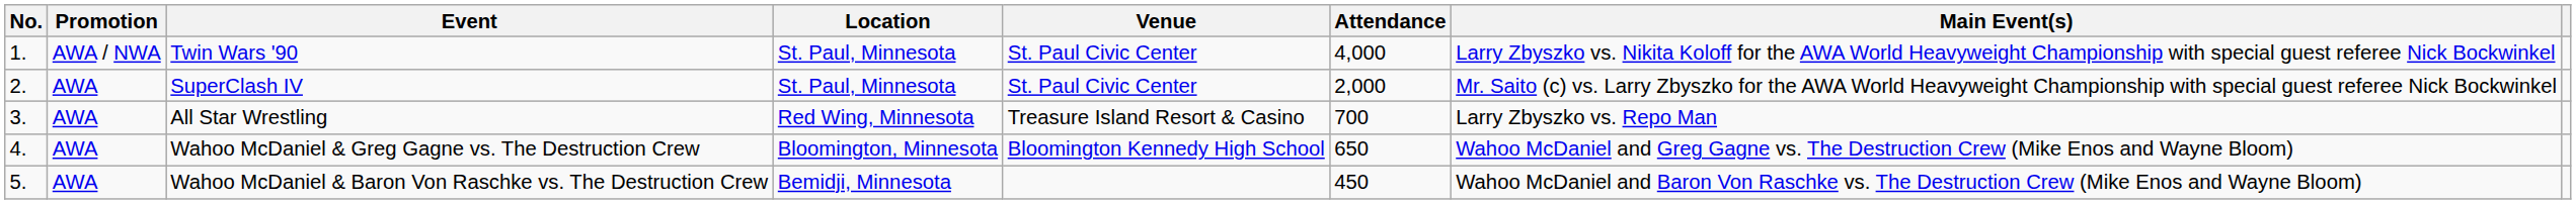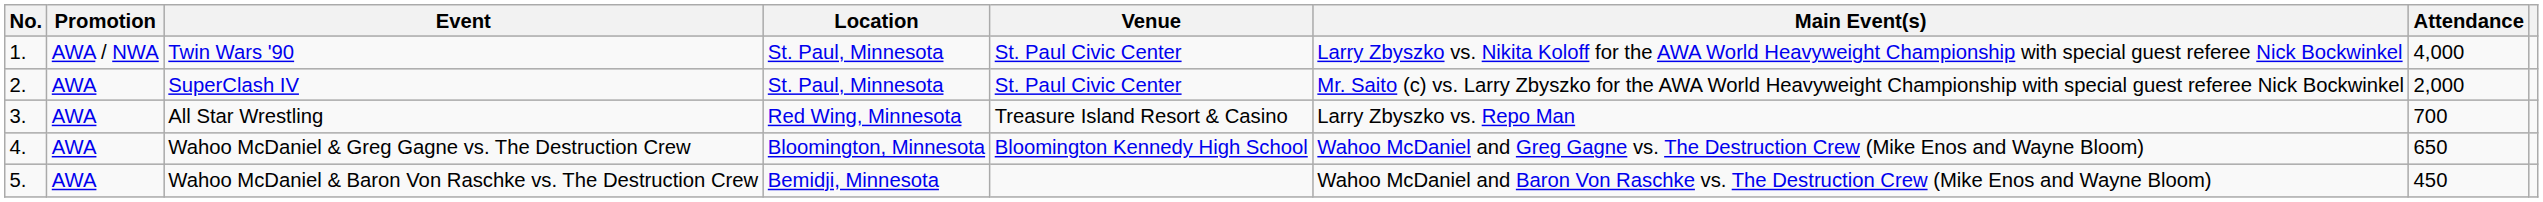 <table class="wikitable sortable" style="font-size:85%;">
 <tr>
 <th>No.</th>
 <th>Promotion</th>
 <th>Event</th>
 <th>Location</th>
 <th>Venue</th>
+<th class=unsortable>Main Event(s)</th>
 <th>Attendance</th>
-<th class=unsortable>Main Event(s)</th>
 <th class=unsortable></th>
 </tr>
 <tr>
 <td>1.</td>
 <td><a href='#'>AWA</a> / <a href='#'>NWA</a></td>
 <td><a href='#'>Twin Wars '90</a> <br> </td>
 <td><a href='#'>St. Paul, Minnesota</a></td>
 <td><a href='#'>St. Paul Civic Center</a></td>
+<td><a href='#'>Larry Zbyszko</a> vs. <a href='#'>Nikita Koloff</a> for the <a href='#'>AWA World Heavyweight Championship</a> with special guest referee <a href='#'>Nick Bockwinkel</a></td>
 <td>4,000</td>
-<td><a href='#'>Larry Zbyszko</a> vs. <a href='#'>Nikita Koloff</a> for the <a href='#'>AWA World Heavyweight Championship</a> with special guest referee <a href='#'>Nick Bockwinkel</a></td>
 <td></td>
 </tr>
 <tr>
 <td>2.</td>
 <td><a href='#'>AWA</a></td>
 <td><a href='#'>SuperClash IV</a> <br> </td>
 <td><a href='#'>St. Paul, Minnesota</a></td>
 <td><a href='#'>St. Paul Civic Center</a></td>
+<td><a href='#'>Mr. Saito</a> (c) vs. Larry Zbyszko for the AWA World Heavyweight Championship with special guest referee Nick Bockwinkel</td>
 <td>2,000</td>
-<td><a href='#'>Mr. Saito</a> (c) vs. Larry Zbyszko for the AWA World Heavyweight Championship with special guest referee Nick Bockwinkel</td>
 <td></td>
 </tr>
 <tr>
 <td>3.</td>
 <td><a href='#'>AWA</a></td>
 <td>All Star Wrestling <br> </td>
 <td><a href='#'>Red Wing, Minnesota</a></td>
 <td>Treasure Island Resort & Casino</td>
+<td>Larry Zbyszko vs. <a href='#'>Repo Man</a></td>
 <td>700</td>
-<td>Larry Zbyszko vs. <a href='#'>Repo Man</a></td>
 <td></td>
 </tr>
 <tr>
 <td>4.</td>
 <td><a href='#'>AWA</a></td>
 <td>Wahoo McDaniel & Greg Gagne vs. The Destruction Crew <br> </td>
 <td><a href='#'>Bloomington, Minnesota</a></td>
 <td><a href='#'>Bloomington Kennedy High School</a></td>
+<td><a href='#'>Wahoo McDaniel</a> and <a href='#'>Greg Gagne</a> vs. <a href='#'>The Destruction Crew</a> (Mike Enos and Wayne Bloom)</td>
 <td>650</td>
-<td><a href='#'>Wahoo McDaniel</a> and <a href='#'>Greg Gagne</a> vs. <a href='#'>The Destruction Crew</a> (Mike Enos and Wayne Bloom)</td>
 <td></td>
 </tr>
 <tr>
 <td>5.</td>
 <td><a href='#'>AWA</a></td>
 <td>Wahoo McDaniel & Baron Von Raschke vs. The Destruction Crew <br> </td>
 <td><a href='#'>Bemidji, Minnesota</a></td>
 <td></td>
+<td>Wahoo McDaniel and <a href='#'>Baron Von Raschke</a> vs. <a href='#'>The Destruction Crew</a> (Mike Enos and Wayne Bloom)</td>
 <td>450</td>
-<td>Wahoo McDaniel and <a href='#'>Baron Von Raschke</a> vs. <a href='#'>The Destruction Crew</a> (Mike Enos and Wayne Bloom)</td>
 <td></td>
 </tr>
 </table>
